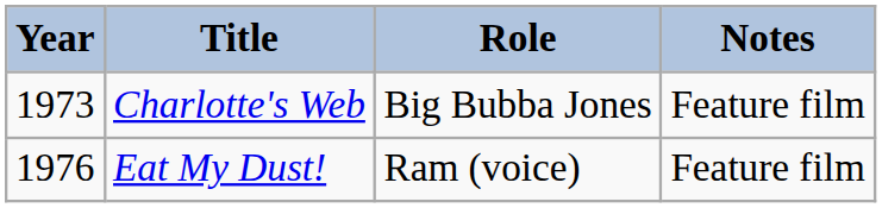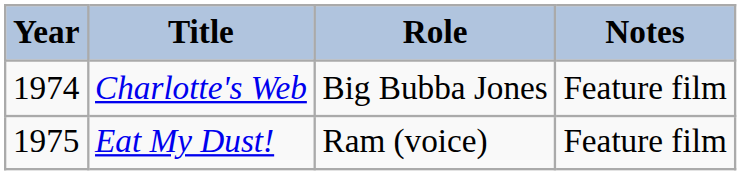 <table class="wikitable" style="font-size:90%;">
 <tr>
 <th style="background:#B0C4DE;">Year</th>
 <th style="background:#B0C4DE;">Title</th>
 <th style="background:#B0C4DE;">Role</th>
 <th style="background:#B0C4DE;">Notes</th>
 </tr>
 <tr>
-<td>1973</td>
+<td>1974</td>
 <td><em><a href='#'>Charlotte's Web</a></em></td>
 <td>Big Bubba Jones</td>
 <td>Feature film</td>
 </tr>
 <tr>
-<td>1976</td>
+<td>1975</td>
 <td><em><a href='#'>Eat My Dust!</a></em></td>
 <td>Ram (voice)</td>
 <td>Feature film</td>
 </tr>
 </table>
